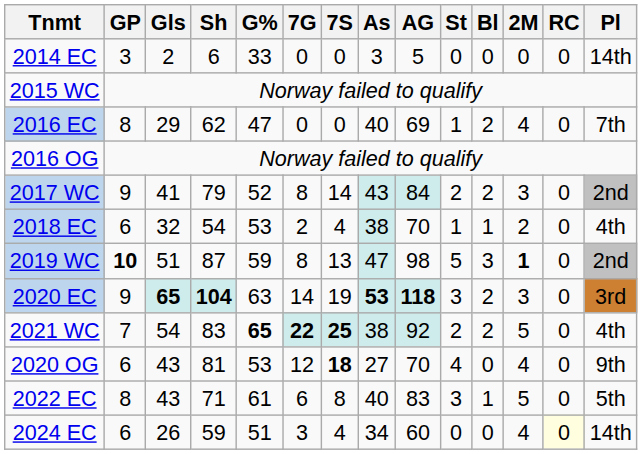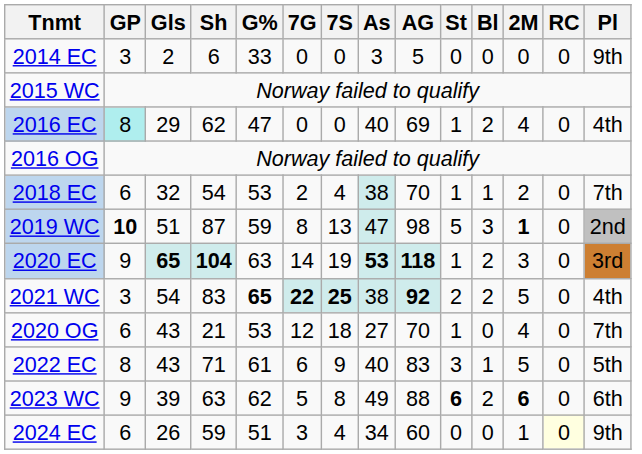 <table class="wikitable sortable" style="font-size:95%; text-align:center;">
 <tr>
 <th>Tnmt</th>
 <th>GP</th>
 <th>Gls</th>
 <th>Sh</th>
 <th>G%</th>
 <th>7G</th>
 <th>7S</th>
 <th>As</th>
 <th>AG</th>
 <th>St</th>
 <th>Bl</th>
 <th>2M</th>
 <th>RC</th>
 <th>Pl</th>
 </tr>
 <tr>
 <td><a href='#'>2014 EC</a></td>
 <td>3</td>
 <td>2</td>
 <td>6</td>
 <td>33</td>
 <td>0</td>
 <td>0</td>
 <td>3</td>
 <td>5</td>
 <td>0</td>
 <td>0</td>
 <td>0</td>
 <td>0</td>
-<td>14th</td>
+<td>9th</td>
 </tr>
 <tr>
 <td><a href='#'>2015 WC</a></td>
 <td colspan="13"><em>Norway failed to qualify</em></td>
 </tr>
 <tr>
 <td style="background:#bdd6ee;"><a href='#'>2016 EC</a></td>
-<td>8</td>
+<td style="background: paleturquoise;">8</td>
 <td>29</td>
 <td>62</td>
 <td>47</td>
 <td>0</td>
 <td>0</td>
 <td>40</td>
 <td>69</td>
 <td>1</td>
 <td>2</td>
 <td>4</td>
 <td>0</td>
-<td>7th</td>
+<td>4th</td>
 </tr>
 <tr>
 <td><a href='#'>2016 OG</a></td>
 <td colspan="13"><em>Norway failed to qualify</em></td>
-</tr>
-<tr>
-<td style="background:#bdd6ee;"><a href='#'>2017 WC</a></td>
-<td>9</td>
-<td>41</td>
-<td>79</td>
-<td>52</td>
-<td>8</td>
-<td>14</td>
-<td style="background:#cfecec;">43</td>
-<td style="background:#cfecec;">84</td>
-<td>2</td>
-<td>2</td>
-<td>3</td>
-<td>0</td>
-<td style="background:#c0c0c0;">2nd</td>
 </tr>
 <tr>
 <td style="background:#bdd6ee;"><a href='#'>2018 EC</a></td>
 <td>6</td>
 <td>32</td>
 <td>54</td>
 <td>53</td>
 <td>2</td>
 <td>4</td>
 <td style="background:#cfecec;">38</td>
 <td>70</td>
 <td>1</td>
 <td>1</td>
 <td>2</td>
 <td>0</td>
-<td>4th</td>
+<td>7th</td>
 </tr>
 <tr>
 <td style="background:#bdd6ee;"><a href='#'>2019 WC</a></td>
 <td><strong>10</strong></td>
 <td>51</td>
 <td>87</td>
 <td>59</td>
 <td>8</td>
 <td>13</td>
 <td style="background:#cfecec;">47</td>
 <td>98</td>
 <td>5</td>
 <td>3</td>
 <td><strong>1</strong></td>
 <td>0</td>
 <td style="background:#c0c0c0;">2nd</td>
 </tr>
 <tr>
 <td style="background:#bdd6ee;"><a href='#'>2020 EC</a></td>
 <td>9</td>
 <td style="background:#cfecec;"><strong>65</strong></td>
 <td style="background:#cfecec;"><strong>104</strong></td>
 <td>63</td>
 <td>14</td>
 <td>19</td>
 <td style="background:#cfecec;"><strong>53</strong></td>
 <td style="background:#cfecec;"><strong>118</strong></td>
-<td>3</td>
+<td>1</td>
 <td>2</td>
 <td>3</td>
 <td>0</td>
 <td style="background:#cd7f32;">3rd</td>
 </tr>
 <tr>
 <td><a href='#'>2021 WC</a></td>
-<td>7</td>
+<td>3</td>
 <td>54</td>
 <td>83</td>
 <td><strong>65</strong></td>
 <td style="background:#cfecec;"><strong>22</strong></td>
 <td style="background:#cfecec;"><strong>25</strong></td>
 <td style="background:#cfecec;">38</td>
-<td style="background:#cfecec;">92</td>
+<td style="background:#cfecec;"><strong>92</strong></td>
 <td>2</td>
 <td>2</td>
 <td>5</td>
 <td>0</td>
 <td>4th</td>
 </tr>
 <tr>
 <td><a href='#'>2020 OG</a></td>
 <td>6</td>
 <td>43</td>
-<td>81</td>
+<td>21</td>
 <td>53</td>
 <td>12</td>
-<td><strong>18</strong></td>
+<td>18</td>
 <td>27</td>
 <td>70</td>
-<td>4</td>
+<td>1</td>
 <td>0</td>
 <td>4</td>
 <td>0</td>
-<td>9th</td>
+<td>7th</td>
 </tr>
 <tr>
 <td><a href='#'>2022 EC</a></td>
 <td>8</td>
 <td>43</td>
 <td>71</td>
 <td>61</td>
 <td>6</td>
-<td>8</td>
+<td>9</td>
 <td>40</td>
 <td>83</td>
 <td>3</td>
 <td>1</td>
 <td>5</td>
 <td>0</td>
 <td>5th</td>
+</tr>
+<tr>
+<td><a href='#'>2023 WC</a></td>
+<td>9</td>
+<td>39</td>
+<td>63</td>
+<td>62</td>
+<td>5</td>
+<td>8</td>
+<td>49</td>
+<td>88</td>
+<td><strong>6</strong></td>
+<td>2</td>
+<td><strong>6</strong></td>
+<td>0</td>
+<td>6th</td>
 </tr>
 <tr>
 <td><a href='#'>2024 EC</a></td>
 <td>6</td>
 <td>26</td>
 <td>59</td>
 <td>51</td>
 <td>3</td>
 <td>4</td>
 <td>34</td>
 <td>60</td>
 <td>0</td>
 <td>0</td>
-<td>4</td>
+<td>1</td>
 <td style="background: lightyellow;">0</td>
-<td>14th</td>
+<td>9th</td>
 </tr>
 </table>
